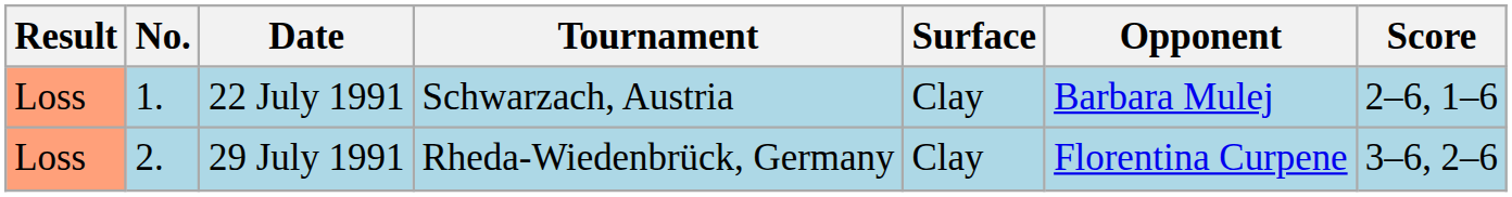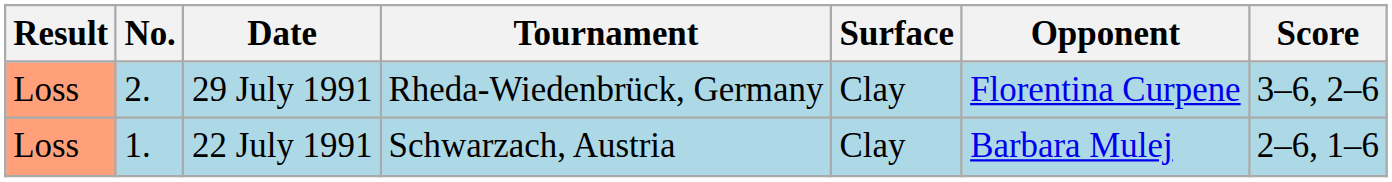 <table class="sortable wikitable" style="font-size:97%;">
 <tr>
 <th>Result</th>
 <th>No.</th>
 <th>Date</th>
 <th>Tournament</th>
 <th>Surface</th>
 <th>Opponent</th>
 <th>Score</th>
 </tr>
 <tr style="background:lightblue;">
 <td style="background:#ffa07a;">Loss</td>
+<td>2.</td>
+<td>29 July 1991</td>
+<td>Rheda-Wiedenbrück, Germany</td>
+<td>Clay</td>
+<td> <a href='#'>Florentina Curpene</a></td>
+<td>3–6, 2–6</td>
+</tr>
+<tr style="background:lightblue;">
+<td style="background:#ffa07a;">Loss</td>
 <td>1.</td>
 <td>22 July 1991</td>
 <td>Schwarzach, Austria</td>
 <td>Clay</td>
 <td> <a href='#'>Barbara Mulej</a></td>
 <td>2–6, 1–6</td>
 </tr>
-<tr style="background:lightblue;">
-<td style="background:#ffa07a;">Loss</td>
-<td>2.</td>
-<td>29 July 1991</td>
-<td>Rheda-Wiedenbrück, Germany</td>
-<td>Clay</td>
-<td> <a href='#'>Florentina Curpene</a></td>
-<td>3–6, 2–6</td>
-</tr>
 </table>
